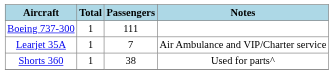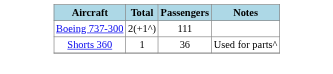 <table class="toccolours" border="1" cellpadding="3" style="border-collapse:collapse;margin:auto;">
 <tr bgcolor=LightBlue>
 <th>Aircraft</th>
 <th>Total</th>
 <th>Passengers</th>
 <th>Notes</th>
 </tr>
 <tr>
 <td align="center"><a href='#'>Boeing 737-300</a></td>
-<td align="center">1</td>
+<td align="center">2(+1^)</td>
 <td align="center">111</td>
 <td align="center"></td>
 </tr>
 <tr>
-<td align="center"><a href='#'>Learjet 35A</a></td>
-<td align="center">1</td>
-<td align="center">7</td>
-<td align="center">Air Ambulance and VIP/Charter service</td>
-</tr>
-<tr>
 <td align="center"><a href='#'>Shorts 360</a></td>
 <td align="center">1</td>
-<td align="center">38</td>
+<td align="center">36</td>
 <td align="center">Used for parts^</td>
 </tr>
 <tr>
 </tr>
 </table>
